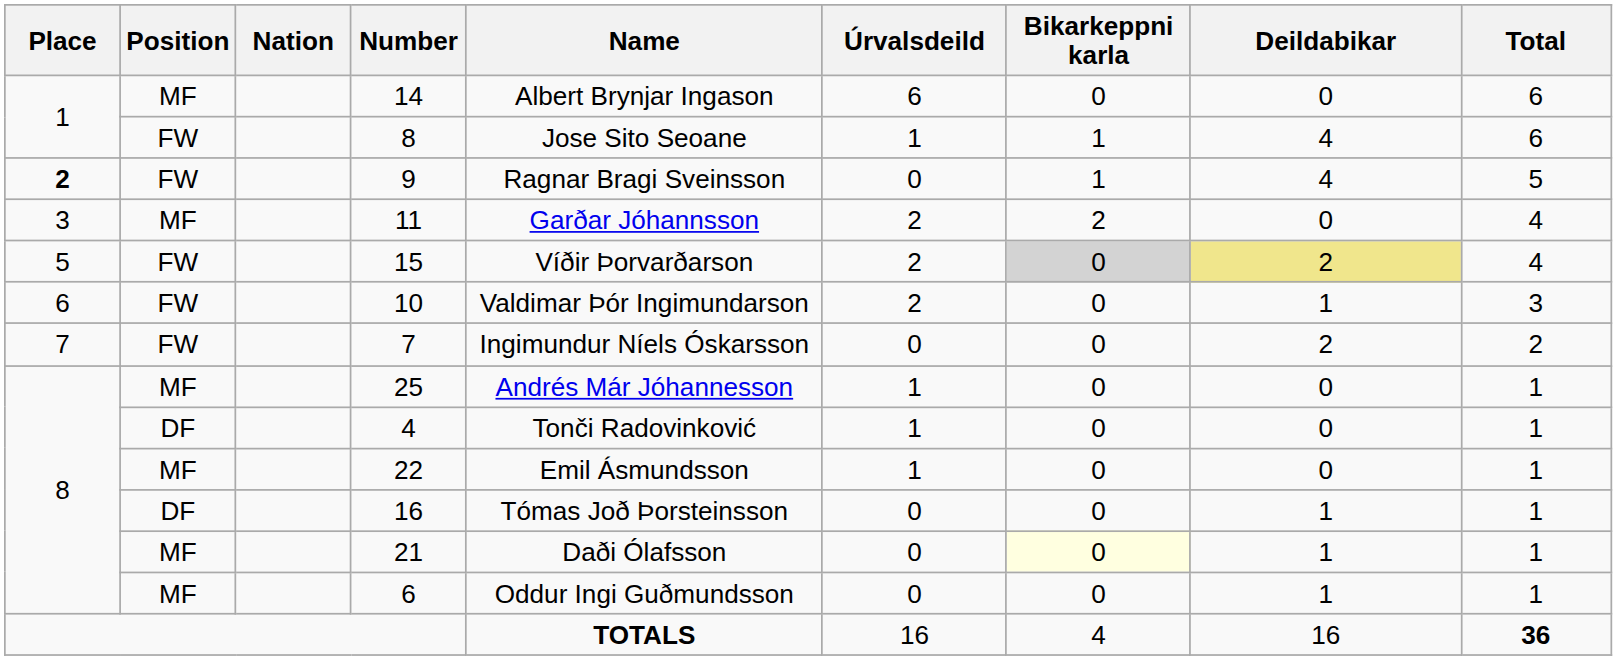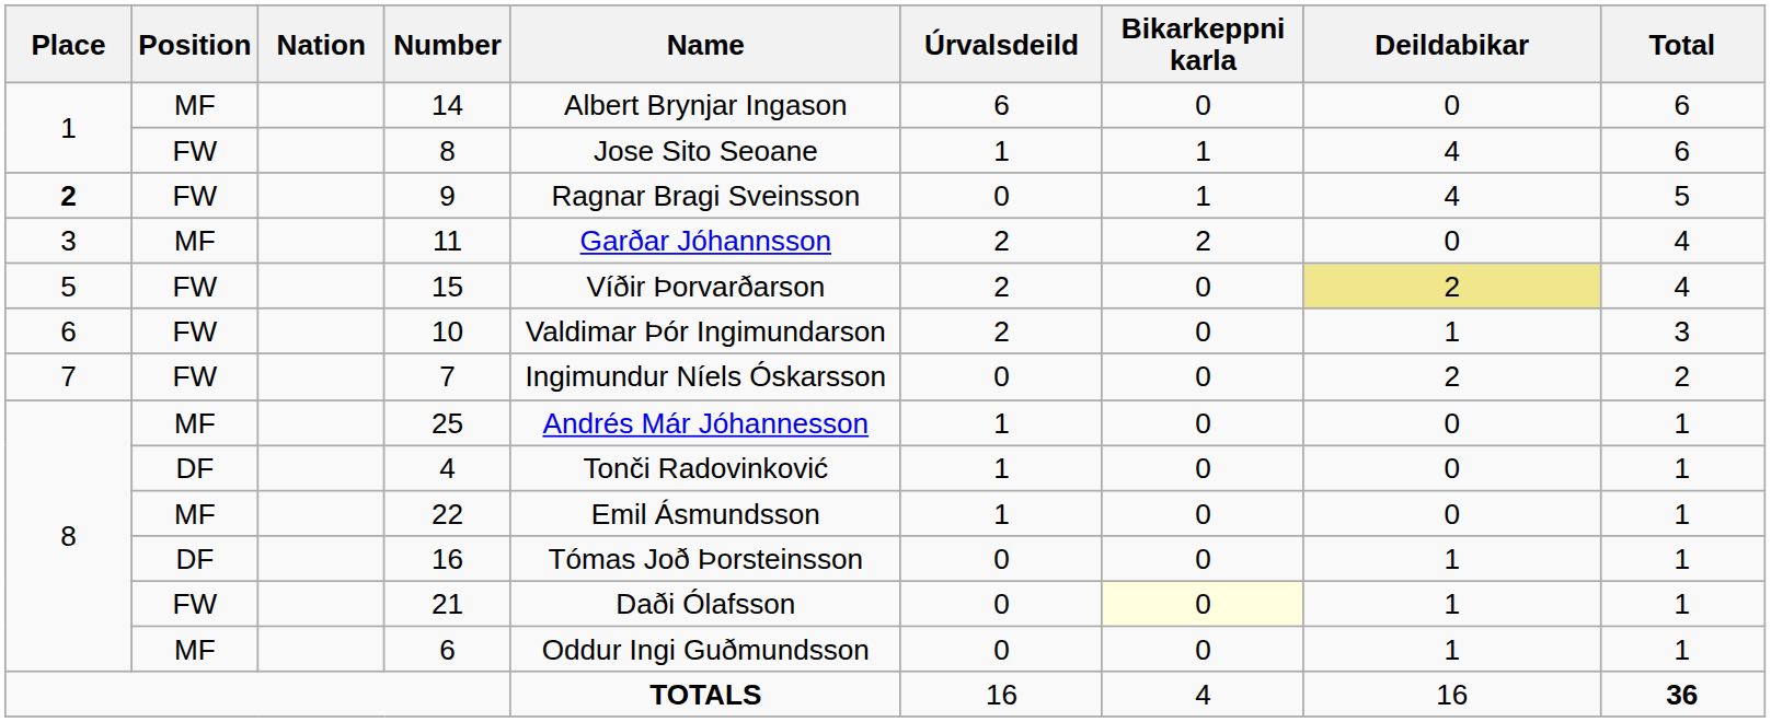 <table class="wikitable" style="font-size: 95%; text-align: center;">
 <tr>
 <th width=60>Place</th>
 <th width=60>Position</th>
 <th width=60>Nation</th>
 <th width=60>Number</th>
 <th width=200>Name</th>
 <th width=100>Úrvalsdeild</th>
 <th width=100>Bikarkeppni karla</th>
 <th width=150>Deildabikar</th>
 <th width=80>Total</th>
 </tr>
 <tr>
 <td rowspan="2">1</td>
 <td>MF</td>
 <td></td>
 <td>14</td>
 <td>Albert Brynjar Ingason</td>
 <td>6</td>
 <td>0</td>
 <td>0</td>
 <td>6</td>
 </tr>
 <tr>
 <td>FW</td>
 <td></td>
 <td>8</td>
 <td>Jose Sito Seoane</td>
 <td>1</td>
 <td>1</td>
 <td>4</td>
 <td>6</td>
 </tr>
 <tr>
 <td><strong>2</strong></td>
 <td>FW</td>
 <td></td>
 <td>9</td>
 <td>Ragnar Bragi Sveinsson</td>
 <td>0</td>
 <td>1</td>
 <td>4</td>
 <td>5</td>
 </tr>
 <tr>
 <td>3</td>
 <td>MF</td>
 <td></td>
 <td>11</td>
 <td><a href='#'>Garðar Jóhannsson</a></td>
 <td>2</td>
 <td>2</td>
 <td>0</td>
 <td>4</td>
 </tr>
 <tr>
 <td>5</td>
 <td>FW</td>
 <td></td>
 <td>15</td>
 <td>Víðir Þorvarðarson</td>
 <td>2</td>
-<td style="background: lightgrey;">0</td>
+<td>0</td>
 <td style="background: khaki;">2</td>
 <td>4</td>
 </tr>
 <tr>
 <td>6</td>
 <td>FW</td>
 <td></td>
 <td>10</td>
 <td>Valdimar Þór Ingimundarson</td>
 <td>2</td>
 <td>0</td>
 <td>1</td>
 <td>3</td>
 </tr>
 <tr>
 <td>7</td>
 <td>FW</td>
 <td></td>
 <td>7</td>
 <td>Ingimundur Níels Óskarsson</td>
 <td>0</td>
 <td>0</td>
 <td>2</td>
 <td>2</td>
 </tr>
 <tr>
 <td rowspan="6">8</td>
 <td>MF</td>
 <td></td>
 <td>25</td>
 <td><a href='#'>Andrés Már Jóhannesson</a></td>
 <td>1</td>
 <td>0</td>
 <td>0</td>
 <td>1</td>
 </tr>
 <tr>
 <td>DF</td>
 <td></td>
 <td>4</td>
 <td>Tonči Radovinković</td>
 <td>1</td>
 <td>0</td>
 <td>0</td>
 <td>1</td>
 </tr>
 <tr>
 <td>MF</td>
 <td></td>
 <td>22</td>
 <td>Emil Ásmundsson</td>
 <td>1</td>
 <td>0</td>
 <td>0</td>
 <td>1</td>
 </tr>
 <tr>
 <td>DF</td>
 <td></td>
 <td>16</td>
 <td>Tómas Joð Þorsteinsson</td>
 <td>0</td>
 <td>0</td>
 <td>1</td>
 <td>1</td>
 </tr>
 <tr>
-<td>MF</td>
+<td>FW</td>
 <td></td>
 <td>21</td>
 <td>Daði Ólafsson</td>
 <td>0</td>
 <td style="background: lightyellow;">0</td>
 <td>1</td>
 <td>1</td>
 </tr>
 <tr>
 <td>MF</td>
 <td></td>
 <td>6</td>
 <td>Oddur Ingi Guðmundsson</td>
 <td>0</td>
 <td>0</td>
 <td>1</td>
 <td>1</td>
 </tr>
 <tr>
 <td colspan="4"></td>
 <td><strong>TOTALS</strong></td>
 <td>16</td>
 <td>4</td>
 <td>16</td>
 <td><strong>36</strong></td>
 </tr>
 </table>
